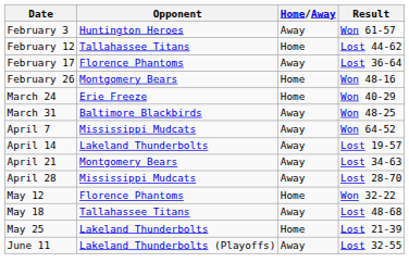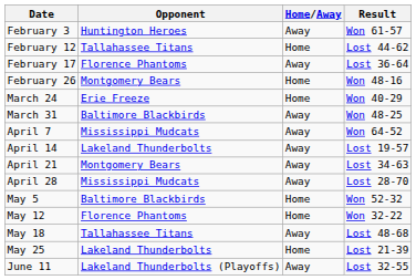 <table class="wikitable">
 <tr>
 <th>Date</th>
 <th>Opponent</th>
 <th><a href='#'>Home</a>/<a href='#'>Away</a></th>
 <th>Result</th>
 </tr>
 <tr>
 <td>February 3</td>
 <td><a href='#'>Huntington Heroes</a></td>
 <td>Away</td>
 <td><a href='#'>Won</a> 61-57</td>
 </tr>
 <tr>
 <td>February 12</td>
 <td><a href='#'>Tallahassee Titans</a></td>
 <td>Home</td>
 <td><a href='#'>Lost</a> 44-62</td>
 </tr>
 <tr>
 <td>February 17</td>
 <td><a href='#'>Florence Phantoms</a></td>
 <td>Away</td>
 <td><a href='#'>Lost</a> 36-64</td>
 </tr>
 <tr>
 <td>February 26</td>
 <td><a href='#'>Montgomery Bears</a></td>
 <td>Home</td>
 <td><a href='#'>Won</a> 48-16</td>
 </tr>
 <tr>
 <td>March 24</td>
 <td><a href='#'>Erie Freeze</a></td>
 <td>Home</td>
 <td><a href='#'>Won</a> 40-29</td>
 </tr>
 <tr>
 <td>March 31</td>
 <td><a href='#'>Baltimore Blackbirds</a></td>
 <td>Away</td>
 <td><a href='#'>Won</a> 48-25</td>
 </tr>
 <tr>
 <td>April 7</td>
 <td><a href='#'>Mississippi Mudcats</a></td>
 <td>Away</td>
 <td><a href='#'>Won</a> 64-52</td>
 </tr>
 <tr>
 <td>April 14</td>
 <td><a href='#'>Lakeland Thunderbolts</a></td>
 <td>Away</td>
 <td><a href='#'>Lost</a> 19-57</td>
 </tr>
 <tr>
 <td>April 21</td>
 <td><a href='#'>Montgomery Bears</a></td>
 <td>Away</td>
 <td><a href='#'>Lost</a> 34-63</td>
 </tr>
 <tr>
 <td>April 28</td>
 <td><a href='#'>Mississippi Mudcats</a></td>
 <td>Away</td>
 <td><a href='#'>Lost</a> 28-70</td>
 </tr>
 <tr>
+<td>May 5</td>
+<td><a href='#'>Baltimore Blackbirds</a></td>
+<td>Home</td>
+<td><a href='#'>Won</a> 52-32</td>
+</tr>
+<tr>
 <td>May 12</td>
 <td><a href='#'>Florence Phantoms</a></td>
 <td>Home</td>
 <td><a href='#'>Won</a> 32-22</td>
 </tr>
 <tr>
 <td>May 18</td>
 <td><a href='#'>Tallahassee Titans</a></td>
 <td>Away</td>
 <td><a href='#'>Lost</a> 48-68</td>
 </tr>
 <tr>
 <td>May 25</td>
 <td><a href='#'>Lakeland Thunderbolts</a></td>
 <td>Home</td>
 <td><a href='#'>Lost</a> 21-39</td>
 </tr>
 <tr>
 <td>June 11</td>
 <td><a href='#'>Lakeland Thunderbolts</a> (Playoffs)</td>
 <td>Away</td>
 <td><a href='#'>Lost</a> 32-55</td>
 </tr>
 </table>
